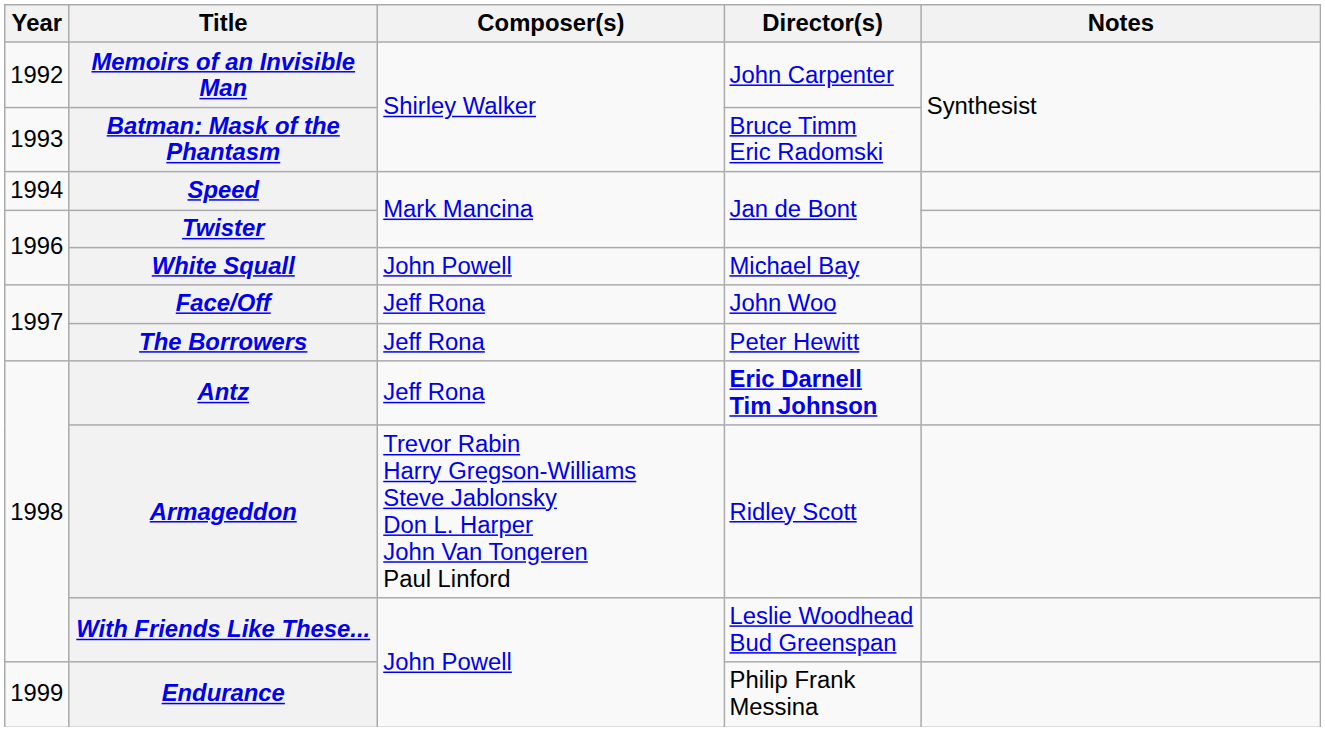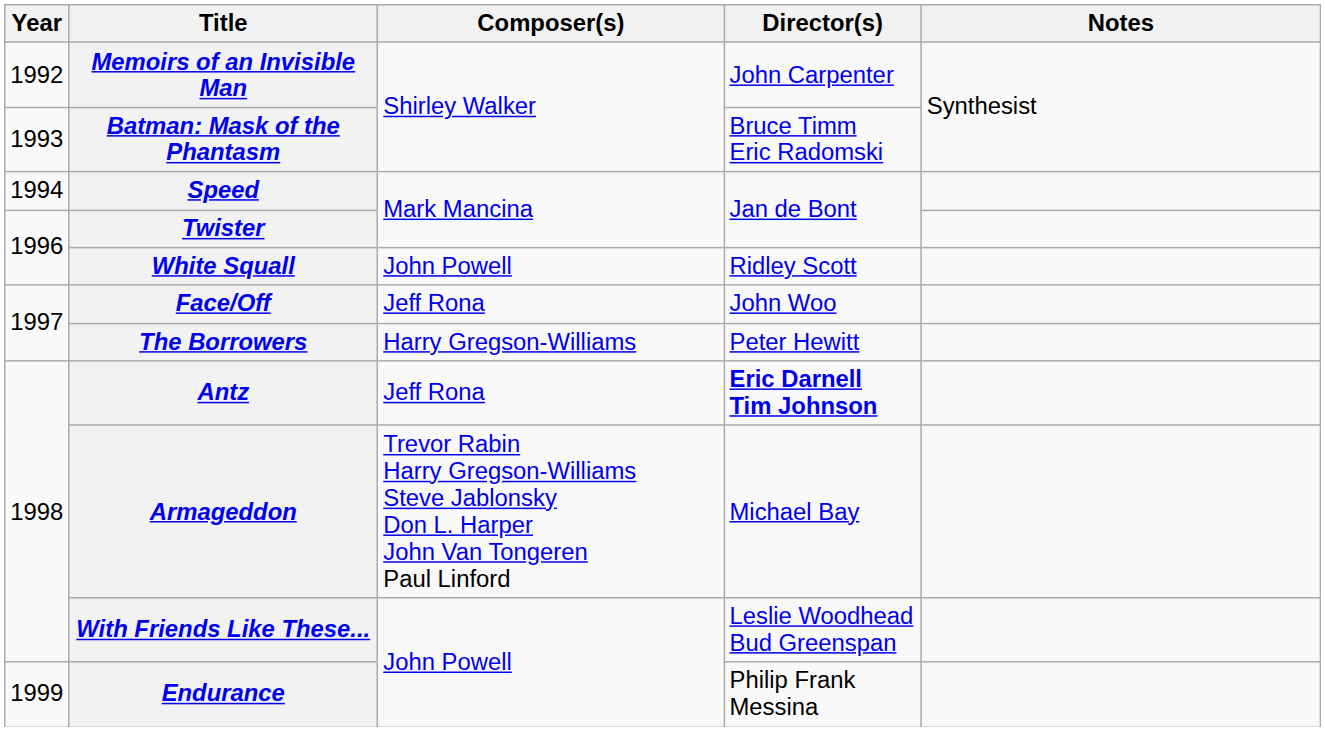 <table class="wikitable sortable" width=100%>
 <tr>
 <th width="30">Year</th>
 <th width="200">Title</th>
 <th width="225">Composer(s)</th>
 <th width="125">Director(s)</th>
 <th>Notes</th>
 </tr>
 <tr>
 <td rowspan="1">1992</td>
 <th><em><a href='#'>Memoirs of an Invisible Man</a></em></th>
 <td rowspan="2"><a href='#'>Shirley Walker</a></td>
 <td><a href='#'>John Carpenter</a></td>
 <td rowspan="2">Synthesist</td>
 </tr>
 <tr>
 <td rowspan="1">1993</td>
 <th><em><a href='#'>Batman: Mask of the Phantasm</a></em></th>
 <td><a href='#'>Bruce Timm</a><br><a href='#'>Eric Radomski</a></td>
 </tr>
 <tr>
 <td rowspan="1">1994</td>
 <th><em><a href='#'>Speed</a></em></th>
 <td rowspan=2><a href='#'>Mark Mancina</a></td>
 <td rowspan=2><a href='#'>Jan de Bont</a></td>
 <td></td>
 </tr>
 <tr>
 <td rowspan="2">1996</td>
 <th><em><a href='#'>Twister</a></em></th>
 <td></td>
 </tr>
 <tr>
 <th><em><a href='#'>White Squall</a></em></th>
 <td><a href='#'>John Powell</a></td>
-<td><a href='#'>Michael Bay</a></td>
+<td><a href='#'>Ridley Scott</a></td>
 <td></td>
 </tr>
 <tr>
 <td rowspan="2">1997</td>
 <th><em><a href='#'>Face/Off</a></em></th>
 <td><a href='#'>Jeff Rona</a></td>
 <td><a href='#'>John Woo</a></td>
 <td></td>
 </tr>
 <tr>
 <th><em><a href='#'>The Borrowers</a></em></th>
-<td><a href='#'>Jeff Rona</a></td>
+<td><a href='#'>Harry Gregson-Williams</a></td>
 <td><a href='#'>Peter Hewitt</a></td>
 <td></td>
 </tr>
 <tr>
 <td rowspan="3">1998</td>
 <th><em><a href='#'>Antz</a></em></th>
 <td><a href='#'>Jeff Rona</a></td>
 <td><strong><a href='#'>Eric Darnell</a><br><a href='#'>Tim Johnson</a></strong></td>
 <td></td>
 </tr>
 <tr>
 <th><em><a href='#'>Armageddon</a></em></th>
 <td><a href='#'>Trevor Rabin</a><br><a href='#'>Harry Gregson-Williams</a><br><a href='#'>Steve Jablonsky</a><br><a href='#'>Don L. Harper</a><br><a href='#'>John Van Tongeren</a><br>Paul Linford</td>
-<td><a href='#'>Ridley Scott</a></td>
+<td><a href='#'>Michael Bay</a></td>
 <td></td>
 </tr>
 <tr>
 <th><em><a href='#'>With Friends Like These...</a></em></th>
 <td rowspan="2"><a href='#'>John Powell</a></td>
 <td><a href='#'>Leslie Woodhead</a><br><a href='#'>Bud Greenspan</a></td>
 <td></td>
 </tr>
 <tr>
 <td>1999</td>
 <th><a href='#'><em>Endurance</em></a></th>
 <td>Philip Frank Messina</td>
 <td></td>
 </tr>
 </table>
